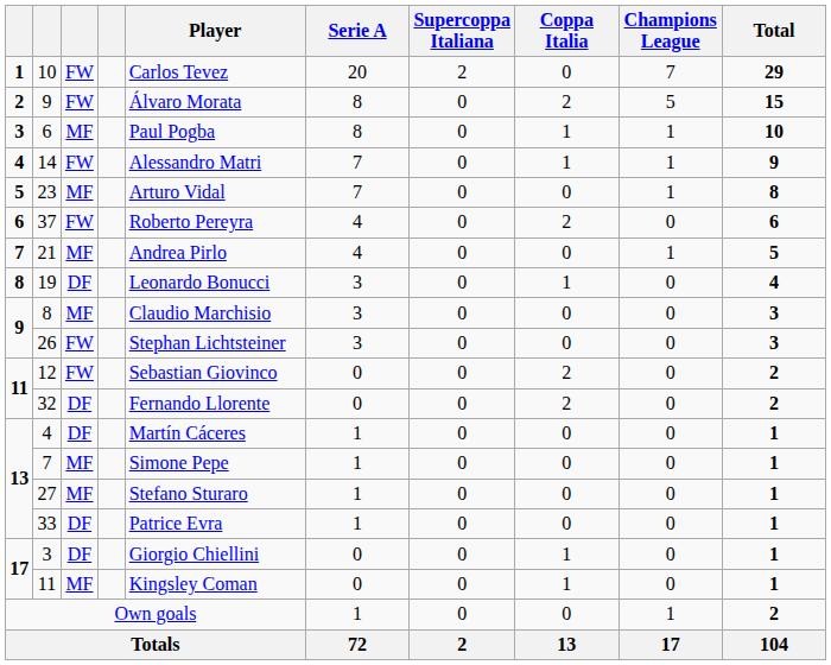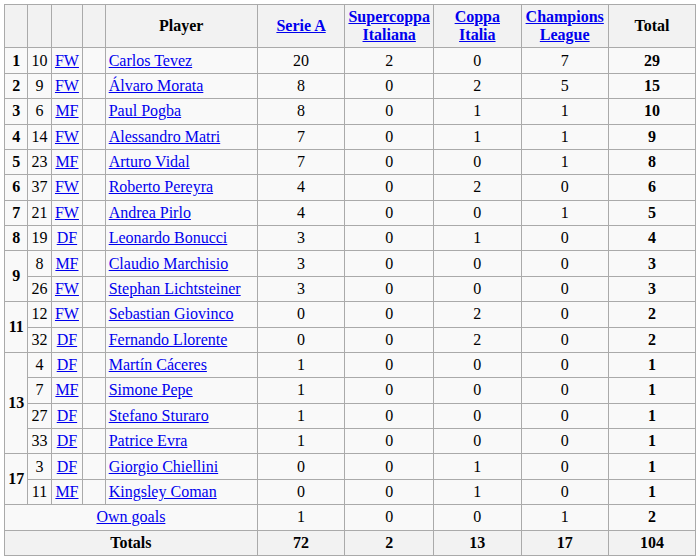 <table class="wikitable" style="text-align:center">
 <tr>
 <th width=15></th>
 <th width=15></th>
 <th width=15></th>
 <th width=15></th>
 <th width=145>Player</th>
 <th width=80><a href='#'>Serie A</a></th>
 <th width=80><a href='#'>Supercoppa Italiana</a></th>
 <th width=80><a href='#'>Coppa Italia</a></th>
 <th width=80><a href='#'>Champions League</a></th>
 <th width=80>Total</th>
 </tr>
 <tr>
 <td><strong>1</strong></td>
 <td>10</td>
 <td><a href='#'>FW</a></td>
 <td></td>
 <td align=left><a href='#'>Carlos Tevez</a></td>
 <td>20</td>
 <td>2</td>
 <td>0</td>
 <td>7</td>
 <td><strong>29</strong></td>
 </tr>
 <tr>
 <td><strong>2</strong></td>
 <td>9</td>
 <td><a href='#'>FW</a></td>
 <td></td>
 <td align=left><a href='#'>Álvaro Morata</a></td>
 <td>8</td>
 <td>0</td>
 <td>2</td>
 <td>5</td>
 <td><strong>15</strong></td>
 </tr>
 <tr>
 <td><strong>3</strong></td>
 <td>6</td>
 <td><a href='#'>MF</a></td>
 <td></td>
 <td align=left><a href='#'>Paul Pogba</a></td>
 <td>8</td>
 <td>0</td>
 <td>1</td>
 <td>1</td>
 <td><strong>10</strong></td>
 </tr>
 <tr>
 <td><strong>4</strong></td>
 <td>14</td>
 <td><a href='#'>FW</a></td>
 <td></td>
 <td align=left><a href='#'>Alessandro Matri</a></td>
 <td>7</td>
 <td>0</td>
 <td>1</td>
 <td>1</td>
 <td><strong>9</strong></td>
 </tr>
 <tr>
 <td><strong>5</strong></td>
 <td>23</td>
 <td><a href='#'>MF</a></td>
 <td></td>
 <td align=left><a href='#'>Arturo Vidal</a></td>
 <td>7</td>
 <td>0</td>
 <td>0</td>
 <td>1</td>
 <td><strong>8</strong></td>
 </tr>
 <tr>
 <td><strong>6</strong></td>
 <td>37</td>
 <td><a href='#'>FW</a></td>
 <td></td>
 <td align=left><a href='#'>Roberto Pereyra</a></td>
 <td>4</td>
 <td>0</td>
 <td>2</td>
 <td>0</td>
 <td><strong>6</strong></td>
 </tr>
 <tr>
 <td><strong>7</strong></td>
 <td>21</td>
-<td><a href='#'>MF</a></td>
+<td><a href='#'>FW</a></td>
 <td></td>
 <td align=left><a href='#'>Andrea Pirlo</a></td>
 <td>4</td>
 <td>0</td>
 <td>0</td>
 <td>1</td>
 <td><strong>5</strong></td>
 </tr>
 <tr>
 <td><strong>8</strong></td>
 <td>19</td>
 <td><a href='#'>DF</a></td>
 <td></td>
 <td align=left><a href='#'>Leonardo Bonucci</a></td>
 <td>3</td>
 <td>0</td>
 <td>1</td>
 <td>0</td>
 <td><strong>4</strong></td>
 </tr>
 <tr>
 <td rowspan=2><strong>9</strong></td>
 <td>8</td>
 <td><a href='#'>MF</a></td>
 <td></td>
 <td align=left><a href='#'>Claudio Marchisio</a></td>
 <td>3</td>
 <td>0</td>
 <td>0</td>
 <td>0</td>
 <td><strong>3</strong></td>
 </tr>
 <tr>
 <td>26</td>
 <td><a href='#'>FW</a></td>
 <td></td>
 <td align=left><a href='#'>Stephan Lichtsteiner</a></td>
 <td>3</td>
 <td>0</td>
 <td>0</td>
 <td>0</td>
 <td><strong>3</strong></td>
 </tr>
 <tr>
 <td rowspan=2><strong>11</strong></td>
 <td>12</td>
 <td><a href='#'>FW</a></td>
 <td></td>
 <td align=left><a href='#'>Sebastian Giovinco</a></td>
 <td>0</td>
 <td>0</td>
 <td>2</td>
 <td>0</td>
 <td><strong>2</strong></td>
 </tr>
 <tr>
 <td>32</td>
 <td><a href='#'>DF</a></td>
 <td></td>
 <td align=left><a href='#'>Fernando Llorente</a></td>
 <td>0</td>
 <td>0</td>
 <td>2</td>
 <td>0</td>
 <td><strong>2</strong></td>
 </tr>
 <tr>
 <td rowspan=4><strong>13</strong></td>
 <td>4</td>
 <td><a href='#'>DF</a></td>
 <td></td>
 <td align=left><a href='#'>Martín Cáceres</a></td>
 <td>1</td>
 <td>0</td>
 <td>0</td>
 <td>0</td>
 <td><strong>1</strong></td>
 </tr>
 <tr>
 <td>7</td>
 <td><a href='#'>MF</a></td>
 <td></td>
 <td align=left><a href='#'>Simone Pepe</a></td>
 <td>1</td>
 <td>0</td>
 <td>0</td>
 <td>0</td>
 <td><strong>1</strong></td>
 </tr>
 <tr>
 <td>27</td>
-<td><a href='#'>MF</a></td>
+<td><a href='#'>DF</a></td>
 <td></td>
 <td align=left><a href='#'>Stefano Sturaro</a></td>
 <td>1</td>
 <td>0</td>
 <td>0</td>
 <td>0</td>
 <td><strong>1</strong></td>
 </tr>
 <tr>
 <td>33</td>
 <td><a href='#'>DF</a></td>
 <td></td>
 <td align=left><a href='#'>Patrice Evra</a></td>
 <td>1</td>
 <td>0</td>
 <td>0</td>
 <td>0</td>
 <td><strong>1</strong></td>
 </tr>
 <tr>
 <td rowspan=2><strong>17</strong></td>
 <td>3</td>
 <td><a href='#'>DF</a></td>
 <td></td>
 <td align=left><a href='#'>Giorgio Chiellini</a></td>
 <td>0</td>
 <td>0</td>
 <td>1</td>
 <td>0</td>
 <td><strong>1</strong></td>
 </tr>
 <tr>
 <td>11</td>
 <td><a href='#'>MF</a></td>
 <td></td>
 <td align=left><a href='#'>Kingsley Coman</a></td>
 <td>0</td>
 <td>0</td>
 <td>1</td>
 <td>0</td>
 <td><strong>1</strong></td>
 </tr>
 <tr>
 <td colspan=5><a href='#'>Own goals</a></td>
 <td>1</td>
 <td>0</td>
 <td>0</td>
 <td>1</td>
 <td><strong>2</strong></td>
 </tr>
 <tr>
 <th colspan=5><strong>Totals</strong></th>
 <th><strong>72</strong></th>
 <th><strong>2</strong></th>
 <th><strong>13</strong></th>
 <th><strong>17</strong></th>
 <th><strong>104</strong></th>
 </tr>
 </table>
